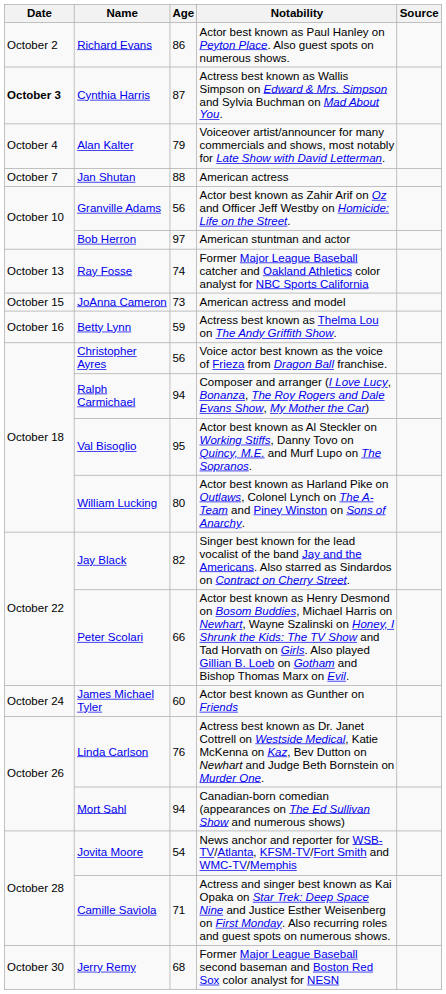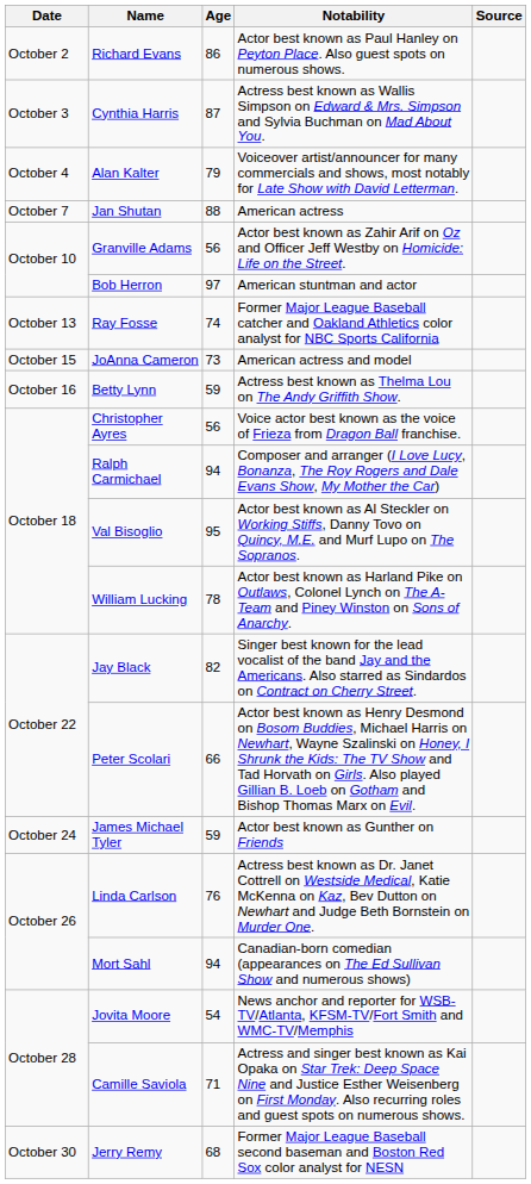 <table class="wikitable sortable">
 <tr>
 <th width=90>Date</th>
 <th width=125>Name</th>
 <th>Age</th>
 <th class="unsortable">Notability</th>
 <th class="unsortable">Source</th>
 </tr>
 <tr>
 <td>October 2</td>
 <td><a href='#'>Richard Evans</a></td>
 <td>86</td>
 <td>Actor best known as Paul Hanley on <em><a href='#'>Peyton Place</a></em>. Also guest spots on numerous shows.</td>
 <td></td>
 </tr>
 <tr>
-<td><strong>October 3</strong></td>
+<td>October 3</td>
 <td><a href='#'>Cynthia Harris</a></td>
 <td>87</td>
 <td>Actress best known as Wallis Simpson on <em><a href='#'>Edward & Mrs. Simpson</a></em> and Sylvia Buchman on <em><a href='#'>Mad About You</a></em>.</td>
 <td></td>
 </tr>
 <tr>
 <td>October 4</td>
 <td><a href='#'>Alan Kalter</a></td>
 <td>79</td>
 <td>Voiceover artist/announcer for many commercials and shows, most notably for <em><a href='#'>Late Show with David Letterman</a></em>.</td>
 <td></td>
 </tr>
 <tr>
 <td>October 7</td>
 <td><a href='#'>Jan Shutan</a></td>
 <td>88</td>
 <td>American actress</td>
 <td></td>
 </tr>
 <tr>
 <td rowspan="2">October 10</td>
 <td><a href='#'>Granville Adams</a></td>
 <td>56</td>
 <td>Actor best known as Zahir Arif on <em><a href='#'>Oz</a></em> and Officer Jeff Westby on <em><a href='#'>Homicide: Life on the Street</a></em>.</td>
 <td></td>
 </tr>
 <tr>
 <td><a href='#'>Bob Herron</a></td>
 <td>97</td>
 <td>American stuntman and actor</td>
 <td></td>
 </tr>
 <tr>
 <td>October 13</td>
 <td><a href='#'>Ray Fosse</a></td>
 <td>74</td>
 <td>Former <a href='#'>Major League Baseball</a> catcher and <a href='#'>Oakland Athletics</a> color analyst for <a href='#'>NBC Sports California</a></td>
 <td></td>
 </tr>
 <tr>
 <td>October 15</td>
 <td><a href='#'>JoAnna Cameron</a></td>
 <td>73</td>
 <td>American actress and model</td>
 <td></td>
 </tr>
 <tr>
 <td>October 16</td>
 <td><a href='#'>Betty Lynn</a></td>
 <td>59</td>
 <td>Actress best known as <a href='#'>Thelma Lou</a> on <em><a href='#'>The Andy Griffith Show</a></em>.</td>
 <td></td>
 </tr>
 <tr>
 <td rowspan=4>October 18</td>
 <td><a href='#'>Christopher Ayres</a></td>
 <td>56</td>
 <td>Voice actor best known as the voice of <a href='#'>Frieza</a> from <em><a href='#'>Dragon Ball</a></em> franchise.</td>
 <td></td>
 </tr>
 <tr>
 <td><a href='#'>Ralph Carmichael</a></td>
 <td>94</td>
 <td>Composer and arranger (<em><a href='#'>I Love Lucy</a></em>, <em><a href='#'>Bonanza</a></em>, <em><a href='#'>The Roy Rogers and Dale Evans Show</a></em>, <em><a href='#'>My Mother the Car</a></em>)</td>
 <td></td>
 </tr>
 <tr>
 <td><a href='#'>Val Bisoglio</a></td>
 <td>95</td>
 <td>Actor best known as Al Steckler on <em><a href='#'>Working Stiffs</a></em>, Danny Tovo on <em><a href='#'>Quincy, M.E.</a></em> and Murf Lupo on <em><a href='#'>The Sopranos</a></em>.</td>
 <td></td>
 </tr>
 <tr>
 <td><a href='#'>William Lucking</a></td>
-<td>80</td>
+<td>78</td>
 <td>Actor best known as Harland Pike on <em><a href='#'>Outlaws</a></em>, Colonel Lynch on <em><a href='#'>The A-Team</a></em> and <a href='#'>Piney Winston</a> on <em><a href='#'>Sons of Anarchy</a></em>.</td>
 <td></td>
 </tr>
 <tr>
 <td rowspan=2>October 22</td>
 <td><a href='#'>Jay Black</a></td>
 <td>82</td>
 <td>Singer best known for the lead vocalist of the band <a href='#'>Jay and the Americans</a>. Also starred as Sindardos on <em><a href='#'>Contract on Cherry Street</a></em>.</td>
 <td></td>
 </tr>
 <tr>
 <td><a href='#'>Peter Scolari</a></td>
 <td>66</td>
 <td>Actor best known as Henry Desmond on <em><a href='#'>Bosom Buddies</a></em>, Michael Harris on <em><a href='#'>Newhart</a></em>, Wayne Szalinski on <em><a href='#'>Honey, I Shrunk the Kids: The TV Show</a></em> and Tad Horvath on <em><a href='#'>Girls</a></em>. Also played <a href='#'>Gillian B. Loeb</a> on <em><a href='#'>Gotham</a></em> and Bishop Thomas Marx on <em><a href='#'>Evil</a></em>.</td>
 <td></td>
 </tr>
 <tr>
 <td>October 24</td>
 <td><a href='#'>James Michael Tyler</a></td>
-<td>60</td>
+<td>59</td>
 <td>Actor best known as Gunther on <em><a href='#'>Friends</a></em></td>
 <td></td>
 </tr>
 <tr>
 <td rowspan=2>October 26</td>
 <td><a href='#'>Linda Carlson</a></td>
 <td>76</td>
 <td>Actress best known as Dr. Janet Cottrell on <em><a href='#'>Westside Medical</a></em>, Katie McKenna on <em><a href='#'>Kaz</a></em>, Bev Dutton on <em>Newhart</em> and Judge Beth Bornstein on <em><a href='#'>Murder One</a></em>.</td>
 <td></td>
 </tr>
 <tr>
 <td><a href='#'>Mort Sahl</a></td>
 <td>94</td>
 <td>Canadian-born comedian (appearances on <em><a href='#'>The Ed Sullivan Show</a></em> and numerous shows)</td>
 <td></td>
 </tr>
 <tr>
 <td rowspan=2>October 28</td>
 <td><a href='#'>Jovita Moore</a></td>
 <td>54</td>
 <td>News anchor and reporter for <a href='#'>WSB-TV</a>/<a href='#'>Atlanta</a>, <a href='#'>KFSM-TV</a>/<a href='#'>Fort Smith</a> and <a href='#'>WMC-TV</a>/<a href='#'>Memphis</a></td>
 <td></td>
 </tr>
 <tr>
 <td><a href='#'>Camille Saviola</a></td>
 <td>71</td>
 <td>Actress and singer best known as Kai Opaka on <em><a href='#'>Star Trek: Deep Space Nine</a></em> and Justice Esther Weisenberg on <em><a href='#'>First Monday</a></em>. Also recurring roles and guest spots on numerous shows.</td>
 <td></td>
 </tr>
 <tr>
 <td>October 30</td>
 <td><a href='#'>Jerry Remy</a></td>
 <td>68</td>
 <td>Former <a href='#'>Major League Baseball</a> second baseman and <a href='#'>Boston Red Sox</a> color analyst for <a href='#'>NESN</a></td>
 <td></td>
 </tr>
 </table>
